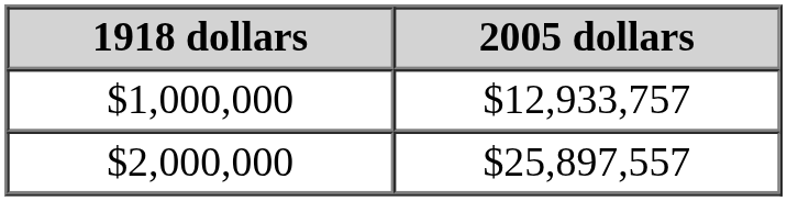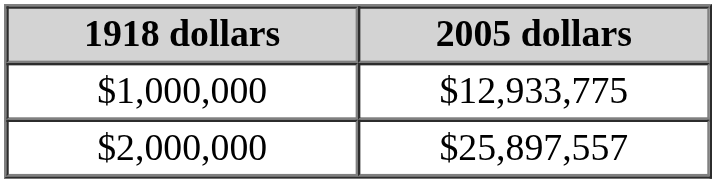 <table border="1" cellpadding="2" cellspacing="0" width="300">
 <tr bgcolor=lightgrey>
 <th>1918 dollars</th>
 <th>2005 dollars</th>
 </tr>
 <tr>
 <td align="center">$1,000,000</td>
-<td align="center">$12,933,757</td>
+<td align="center">$12,933,775</td>
 </tr>
 <tr>
 <td align="center">$2,000,000</td>
 <td align="center">$25,897,557</td>
 </tr>
 </table>
